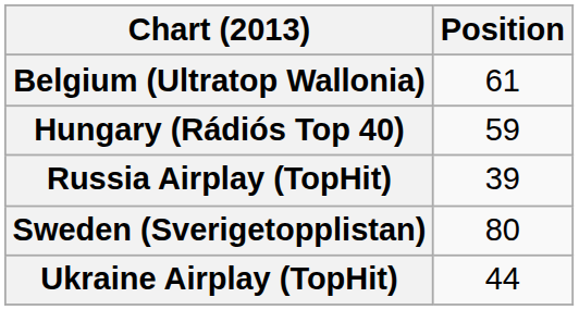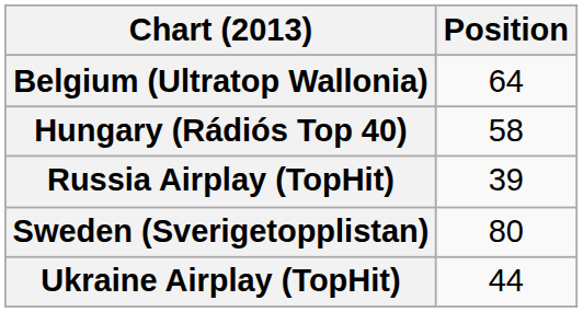 <table class="wikitable sortable plainrowheaders" style="text-align:center">
 <tr>
 <th scope="col">Chart (2013)</th>
 <th scope="col">Position</th>
 </tr>
 <tr>
 <th scope="row">Belgium (Ultratop Wallonia)</th>
-<td>61</td>
+<td>64</td>
 </tr>
 <tr>
 <th scope="row">Hungary (Rádiós Top 40)</th>
-<td>59</td>
+<td>58</td>
 </tr>
 <tr>
 <th scope="row">Russia Airplay (TopHit)</th>
 <td>39</td>
 </tr>
 <tr>
 <th scope="row">Sweden (Sverigetopplistan)</th>
 <td>80</td>
 </tr>
 <tr>
 <th scope="row">Ukraine Airplay (TopHit)</th>
 <td>44</td>
 </tr>
 </table>
